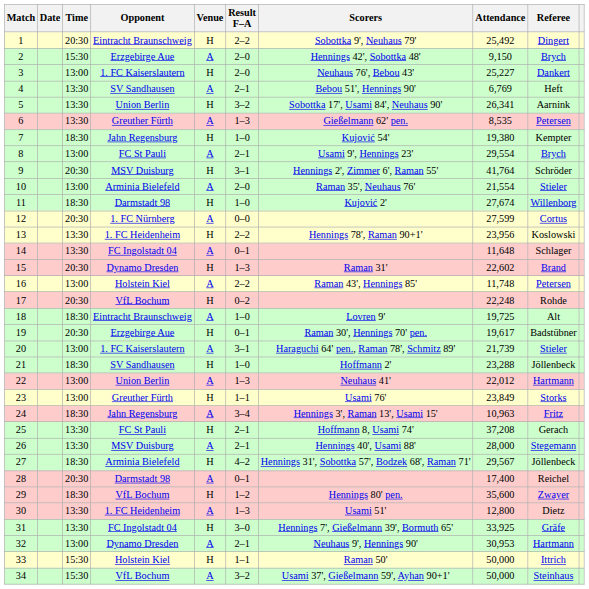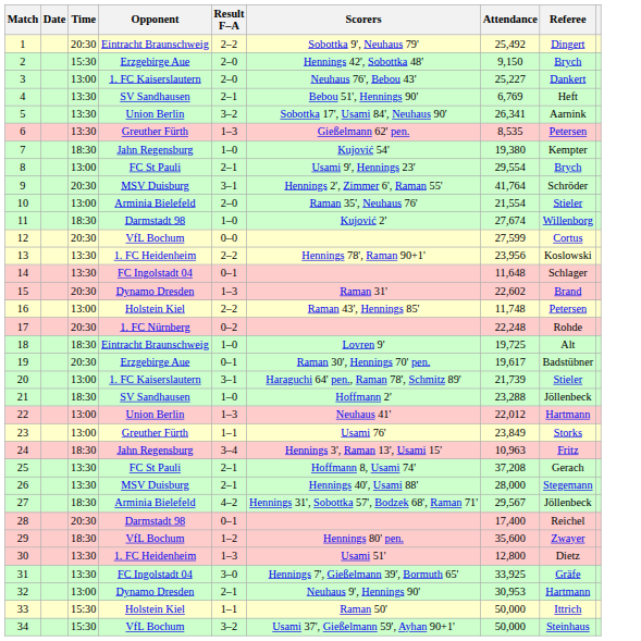 <table class="wikitable sortable" style="text-align:center">
 <tr>
 <th>Match</th>
 <th>Date</th>
 <th>Time</th>
 <th>Opponent</th>
-<th>Venue</th>
 <th>Result<br>F–A</th>
 <th class="unsortable">Scorers</th>
 <th>Attendance</th>
 <th>Referee</th>
 <th class="unsortable"></th>
 </tr>
 <tr bgcolor="#ffc">
 <td>1</td>
 <td></td>
 <td>20:30</td>
 <td><a href='#'>Eintracht Braunschweig</a></td>
-<td>H</td>
 <td>2–2</td>
 <td><a href='#'>Sobottka</a> 9', <a href='#'>Neuhaus</a> 79'</td>
 <td>25,492</td>
 <td><a href='#'>Dingert</a></td>
 <td></td>
 </tr>
 <tr bgcolor="#cfc">
 <td>2</td>
 <td></td>
 <td>15:30</td>
 <td><a href='#'>Erzgebirge Aue</a></td>
-<td><a href='#'>A</a></td>
 <td>2–0</td>
 <td><a href='#'>Hennings</a> 42', <a href='#'>Sobottka</a> 48'</td>
 <td>9,150</td>
 <td><a href='#'>Brych</a></td>
 <td></td>
 </tr>
 <tr bgcolor="#cfc">
 <td>3</td>
 <td></td>
 <td>13:00</td>
 <td><a href='#'>1. FC Kaiserslautern</a></td>
-<td>H</td>
 <td>2–0</td>
 <td><a href='#'>Neuhaus</a> 76', <a href='#'>Bebou</a> 43'</td>
 <td>25,227</td>
 <td><a href='#'>Dankert</a></td>
 <td></td>
 </tr>
 <tr bgcolor="#cfc">
 <td>4</td>
 <td></td>
 <td>13:30</td>
 <td><a href='#'>SV Sandhausen</a></td>
-<td><a href='#'>A</a></td>
 <td>2–1</td>
 <td><a href='#'>Bebou</a> 51', <a href='#'>Hennings</a> 90'</td>
 <td>6,769</td>
 <td>Heft</td>
 <td></td>
 </tr>
 <tr bgcolor="#cfc">
 <td>5</td>
 <td></td>
 <td>13:30</td>
 <td><a href='#'>Union Berlin</a></td>
-<td>H</td>
 <td>3–2</td>
 <td><a href='#'>Sobottka</a> 17', <a href='#'>Usami</a> 84', <a href='#'>Neuhaus</a> 90'</td>
 <td>26,341</td>
 <td>Aarnink</td>
 <td></td>
 </tr>
 <tr bgcolor="#fcc">
 <td>6</td>
 <td></td>
 <td>13:30</td>
 <td><a href='#'>Greuther Fürth</a></td>
-<td><a href='#'>A</a></td>
 <td>1–3</td>
 <td><a href='#'>Gießelmann</a> 62' <a href='#'>pen.</a></td>
 <td>8,535</td>
 <td><a href='#'>Petersen</a></td>
 <td></td>
 </tr>
 <tr bgcolor="#cfc">
 <td>7</td>
 <td></td>
 <td>18:30</td>
 <td><a href='#'>Jahn Regensburg</a></td>
-<td>H</td>
 <td>1–0</td>
 <td><a href='#'>Kujović</a> 54'</td>
 <td>19,380</td>
 <td>Kempter</td>
 <td></td>
 </tr>
 <tr bgcolor="#cfc">
 <td>8</td>
 <td></td>
 <td>13:00</td>
 <td><a href='#'>FC St Pauli</a></td>
-<td><a href='#'>A</a></td>
 <td>2–1</td>
 <td><a href='#'>Usami</a> 9', <a href='#'>Hennings</a> 23'</td>
 <td>29,554</td>
 <td><a href='#'>Brych</a></td>
 <td></td>
 </tr>
 <tr bgcolor="#cfc">
 <td>9</td>
 <td></td>
 <td>20:30</td>
 <td><a href='#'>MSV Duisburg</a></td>
-<td>H</td>
 <td>3–1</td>
 <td><a href='#'>Hennings</a> 2', <a href='#'>Zimmer</a> 6', <a href='#'>Raman</a> 55'</td>
 <td>41,764</td>
 <td>Schröder</td>
 <td></td>
 </tr>
 <tr bgcolor="#cfc">
 <td>10</td>
 <td></td>
 <td>13:00</td>
 <td><a href='#'>Arminia Bielefeld</a></td>
-<td><a href='#'>A</a></td>
 <td>2–0</td>
 <td><a href='#'>Raman</a> 35', <a href='#'>Neuhaus</a> 76'</td>
 <td>21,554</td>
 <td><a href='#'>Stieler</a></td>
 <td></td>
 </tr>
 <tr bgcolor="#cfc">
 <td>11</td>
 <td></td>
 <td>18:30</td>
 <td><a href='#'>Darmstadt 98</a></td>
-<td>H</td>
 <td>1–0</td>
 <td><a href='#'>Kujović</a> 2'</td>
 <td>27,674</td>
 <td><a href='#'>Willenborg</a></td>
 <td></td>
 </tr>
 <tr bgcolor="#ffc">
 <td>12</td>
 <td></td>
 <td>20:30</td>
-<td><a href='#'>1. FC Nürnberg</a></td>
-<td><a href='#'>A</a></td>
+<td><a href='#'>VfL Bochum</a></td>
 <td>0–0</td>
 <td></td>
 <td>27,599</td>
 <td><a href='#'>Cortus</a></td>
 <td></td>
 </tr>
 <tr bgcolor="#ffc">
 <td>13</td>
 <td></td>
 <td>13:30</td>
 <td><a href='#'>1. FC Heidenheim</a></td>
-<td>H</td>
 <td>2–2</td>
 <td><a href='#'>Hennings</a> 78', <a href='#'>Raman</a> 90+1'</td>
 <td>23,956</td>
 <td>Koslowski</td>
 <td></td>
 </tr>
 <tr bgcolor="#fcc">
 <td>14</td>
 <td></td>
 <td>13:30</td>
 <td><a href='#'>FC Ingolstadt 04</a></td>
-<td><a href='#'>A</a></td>
 <td>0–1</td>
 <td></td>
 <td>11,648</td>
 <td>Schlager</td>
 <td></td>
 </tr>
 <tr bgcolor="#fcc">
 <td>15</td>
 <td></td>
 <td>20:30</td>
 <td><a href='#'>Dynamo Dresden</a></td>
-<td>H</td>
 <td>1–3</td>
 <td><a href='#'>Raman</a> 31'</td>
 <td>22,602</td>
 <td><a href='#'>Brand</a></td>
 <td></td>
 </tr>
 <tr bgcolor="#ffc">
 <td>16</td>
 <td></td>
 <td>13:00</td>
 <td><a href='#'>Holstein Kiel</a></td>
-<td><a href='#'>A</a></td>
 <td>2–2</td>
 <td><a href='#'>Raman</a> 43', <a href='#'>Hennings</a> 85'</td>
 <td>11,748</td>
 <td><a href='#'>Petersen</a></td>
 <td></td>
 </tr>
 <tr bgcolor="#fcc">
 <td>17</td>
 <td></td>
 <td>20:30</td>
-<td><a href='#'>VfL Bochum</a></td>
-<td>H</td>
+<td><a href='#'>1. FC Nürnberg</a></td>
 <td>0–2</td>
 <td></td>
 <td>22,248</td>
 <td>Rohde</td>
 <td></td>
 </tr>
 <tr bgcolor="#cfc">
 <td>18</td>
 <td></td>
 <td>18:30</td>
 <td><a href='#'>Eintracht Braunschweig</a></td>
-<td><a href='#'>A</a></td>
 <td>1–0</td>
 <td><a href='#'>Lovren</a> 9'</td>
 <td>19,725</td>
 <td>Alt</td>
 <td></td>
 </tr>
 <tr bgcolor="#cfc">
 <td>19</td>
 <td></td>
 <td>20:30</td>
 <td><a href='#'>Erzgebirge Aue</a></td>
-<td>H</td>
 <td>0–1</td>
 <td><a href='#'>Raman</a> 30', <a href='#'>Hennings</a> 70' <a href='#'>pen.</a></td>
 <td>19,617</td>
 <td>Badstübner</td>
 <td></td>
 </tr>
 <tr bgcolor="#cfc">
 <td>20</td>
 <td></td>
 <td>13:00</td>
 <td><a href='#'>1. FC Kaiserslautern</a></td>
-<td><a href='#'>A</a></td>
 <td>3–1</td>
 <td><a href='#'>Haraguchi</a> 64' <a href='#'>pen.</a>, <a href='#'>Raman</a> 78', <a href='#'>Schmitz</a> 89'</td>
 <td>21,739</td>
 <td><a href='#'>Stieler</a></td>
 <td></td>
 </tr>
 <tr bgcolor="#cfc">
 <td>21</td>
 <td></td>
 <td>18:30</td>
 <td><a href='#'>SV Sandhausen</a></td>
-<td>H</td>
 <td>1–0</td>
 <td><a href='#'>Hoffmann</a> 2'</td>
 <td>23,288</td>
 <td>Jöllenbeck</td>
 <td></td>
 </tr>
 <tr bgcolor="#fcc">
 <td>22</td>
 <td></td>
 <td>13:00</td>
 <td><a href='#'>Union Berlin</a></td>
-<td><a href='#'>A</a></td>
 <td>1–3</td>
 <td><a href='#'>Neuhaus</a> 41'</td>
 <td>22,012</td>
 <td><a href='#'>Hartmann</a></td>
 <td></td>
 </tr>
 <tr bgcolor="#ffc">
 <td>23</td>
 <td></td>
 <td>13:00</td>
 <td><a href='#'>Greuther Fürth</a></td>
-<td>H</td>
 <td>1–1</td>
 <td><a href='#'>Usami</a> 76'</td>
 <td>23,849</td>
 <td><a href='#'>Storks</a></td>
 <td></td>
 </tr>
 <tr bgcolor="#fcc">
 <td>24</td>
 <td></td>
 <td>18:30</td>
 <td><a href='#'>Jahn Regensburg</a></td>
-<td><a href='#'>A</a></td>
 <td>3–4</td>
 <td><a href='#'>Hennings</a> 3', <a href='#'>Raman</a> 13', <a href='#'>Usami</a> 15'</td>
 <td>10,963</td>
 <td><a href='#'>Fritz</a></td>
 <td></td>
 </tr>
 <tr bgcolor="#cfc">
 <td>25</td>
 <td></td>
 <td>13:30</td>
 <td><a href='#'>FC St Pauli</a></td>
-<td>H</td>
 <td>2–1</td>
 <td><a href='#'>Hoffmann</a> 8, <a href='#'>Usami</a> 74'</td>
 <td>37,208</td>
 <td>Gerach</td>
 <td></td>
 </tr>
 <tr bgcolor="#cfc">
 <td>26</td>
 <td></td>
 <td>13:30</td>
 <td><a href='#'>MSV Duisburg</a></td>
-<td><a href='#'>A</a></td>
 <td>2–1</td>
 <td><a href='#'>Hennings</a> 40', <a href='#'>Usami</a> 88'</td>
 <td>28,000</td>
 <td><a href='#'>Stegemann</a></td>
 <td></td>
 </tr>
 <tr bgcolor="#cfc">
 <td>27</td>
 <td></td>
 <td>18:30</td>
 <td><a href='#'>Arminia Bielefeld</a></td>
-<td>H</td>
 <td>4–2</td>
 <td><a href='#'>Hennings</a> 31', <a href='#'>Sobottka</a> 57', <a href='#'>Bodzek</a> 68', <a href='#'>Raman</a> 71'</td>
 <td>29,567</td>
 <td>Jöllenbeck</td>
 <td></td>
 </tr>
 <tr bgcolor="#fcc">
 <td>28</td>
 <td></td>
 <td>20:30</td>
 <td><a href='#'>Darmstadt 98</a></td>
-<td><a href='#'>A</a></td>
 <td>0–1</td>
 <td></td>
 <td>17,400</td>
 <td>Reichel</td>
 <td></td>
 </tr>
 <tr bgcolor="#fcc">
 <td>29</td>
 <td></td>
 <td>18:30</td>
 <td><a href='#'>VfL Bochum</a></td>
-<td>H</td>
 <td>1–2</td>
 <td><a href='#'>Hennings</a> 80' <a href='#'>pen.</a></td>
 <td>35,600</td>
 <td><a href='#'>Zwayer</a></td>
 <td></td>
 </tr>
 <tr bgcolor="#fcc">
 <td>30</td>
 <td></td>
 <td>13:30</td>
 <td><a href='#'>1. FC Heidenheim</a></td>
-<td><a href='#'>A</a></td>
 <td>1–3</td>
 <td><a href='#'>Usami</a> 51'</td>
 <td>12,800</td>
 <td>Dietz</td>
 <td></td>
 </tr>
 <tr bgcolor="#cfc">
 <td>31</td>
 <td></td>
 <td>13:30</td>
 <td><a href='#'>FC Ingolstadt 04</a></td>
-<td>H</td>
 <td>3–0</td>
 <td><a href='#'>Hennings</a> 7', <a href='#'>Gießelmann</a> 39', <a href='#'>Bormuth</a> 65'</td>
 <td>33,925</td>
 <td><a href='#'>Gräfe</a></td>
 <td></td>
 </tr>
 <tr bgcolor="#cfc">
 <td>32</td>
 <td></td>
 <td>13:00</td>
 <td><a href='#'>Dynamo Dresden</a></td>
-<td><a href='#'>A</a></td>
 <td>2–1</td>
 <td><a href='#'>Neuhaus</a> 9', <a href='#'>Hennings</a> 90'</td>
 <td>30,953</td>
 <td><a href='#'>Hartmann</a></td>
 <td></td>
 </tr>
 <tr bgcolor="#ffc">
 <td>33</td>
 <td></td>
 <td>15:30</td>
 <td><a href='#'>Holstein Kiel</a></td>
-<td>H</td>
 <td>1–1</td>
 <td><a href='#'>Raman</a> 50'</td>
 <td>50,000</td>
 <td><a href='#'>Ittrich</a></td>
 <td></td>
 </tr>
 <tr bgcolor="#cfc">
 <td>34</td>
 <td></td>
 <td>15:30</td>
 <td><a href='#'>VfL Bochum</a></td>
-<td><a href='#'>A</a></td>
 <td>3–2</td>
 <td><a href='#'>Usami</a> 37', <a href='#'>Gießelmann</a> 59', <a href='#'>Ayhan</a> 90+1'</td>
 <td>50,000</td>
 <td><a href='#'>Steinhaus</a></td>
 <td></td>
 </tr>
 </table>
